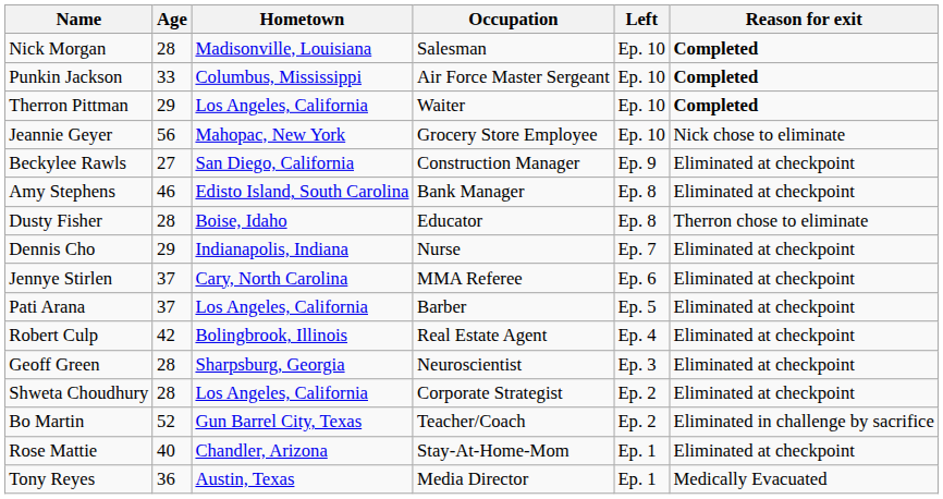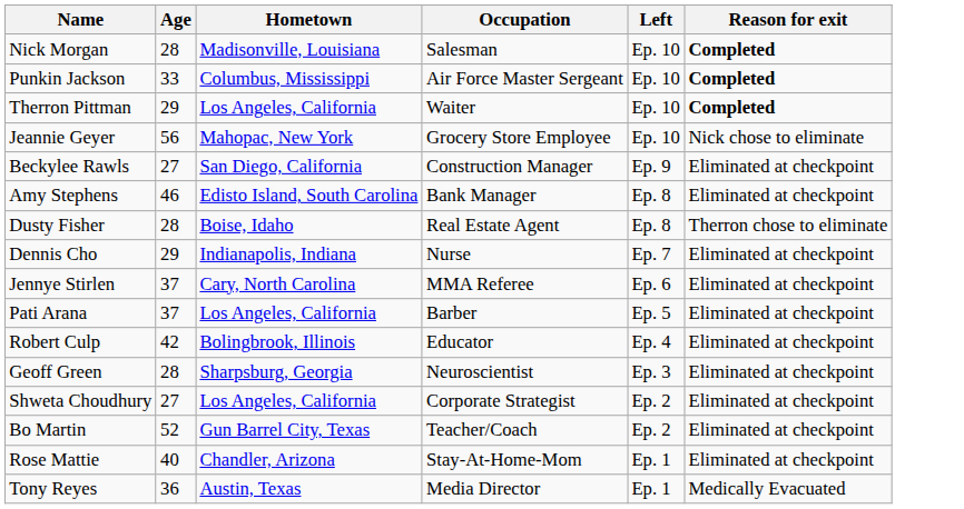 <table class="wikitable">
 <tr>
 <th>Name</th>
 <th>Age</th>
 <th>Hometown</th>
 <th>Occupation</th>
 <th>Left</th>
 <th>Reason for exit</th>
 </tr>
 <tr>
 <td>Nick Morgan</td>
 <td>28</td>
 <td><a href='#'>Madisonville, Louisiana</a></td>
 <td>Salesman</td>
 <td>Ep. 10</td>
 <td><strong>Completed</strong></td>
 </tr>
 <tr>
 <td>Punkin Jackson</td>
 <td>33</td>
 <td><a href='#'>Columbus, Mississippi</a></td>
 <td>Air Force Master Sergeant</td>
 <td>Ep. 10</td>
 <td><strong>Completed</strong></td>
 </tr>
 <tr>
 <td>Therron Pittman</td>
 <td>29</td>
 <td><a href='#'>Los Angeles, California</a></td>
 <td>Waiter</td>
 <td>Ep. 10</td>
 <td><strong>Completed</strong></td>
 </tr>
 <tr>
 <td>Jeannie Geyer</td>
 <td>56</td>
 <td><a href='#'>Mahopac, New York</a></td>
 <td>Grocery Store Employee</td>
 <td>Ep. 10</td>
 <td>Nick chose to eliminate</td>
 </tr>
 <tr>
 <td>Beckylee Rawls</td>
 <td>27</td>
 <td><a href='#'>San Diego, California</a></td>
 <td>Construction Manager</td>
 <td>Ep. 9</td>
 <td>Eliminated at checkpoint</td>
 </tr>
 <tr>
 <td>Amy Stephens</td>
 <td>46</td>
 <td><a href='#'>Edisto Island, South Carolina</a></td>
 <td>Bank Manager</td>
 <td>Ep. 8</td>
 <td>Eliminated at checkpoint</td>
 </tr>
 <tr>
 <td>Dusty Fisher</td>
 <td>28</td>
 <td><a href='#'>Boise, Idaho</a></td>
-<td>Educator</td>
+<td>Real Estate Agent</td>
 <td>Ep. 8</td>
 <td>Therron chose to eliminate</td>
 </tr>
 <tr>
 <td>Dennis Cho</td>
 <td>29</td>
 <td><a href='#'>Indianapolis, Indiana</a></td>
 <td>Nurse</td>
 <td>Ep. 7</td>
 <td>Eliminated at checkpoint</td>
 </tr>
 <tr>
 <td>Jennye Stirlen</td>
 <td>37</td>
 <td><a href='#'>Cary, North Carolina</a></td>
 <td>MMA Referee</td>
 <td>Ep. 6</td>
 <td>Eliminated at checkpoint</td>
 </tr>
 <tr>
 <td>Pati Arana</td>
 <td>37</td>
 <td><a href='#'>Los Angeles, California</a></td>
 <td>Barber</td>
 <td>Ep. 5</td>
 <td>Eliminated at checkpoint</td>
 </tr>
 <tr>
 <td>Robert Culp</td>
 <td>42</td>
 <td><a href='#'>Bolingbrook, Illinois</a></td>
-<td>Real Estate Agent</td>
+<td>Educator</td>
 <td>Ep. 4</td>
 <td>Eliminated at checkpoint</td>
 </tr>
 <tr>
 <td>Geoff Green</td>
 <td>28</td>
 <td><a href='#'>Sharpsburg, Georgia</a></td>
 <td>Neuroscientist</td>
 <td>Ep. 3</td>
 <td>Eliminated at checkpoint</td>
 </tr>
 <tr>
 <td>Shweta Choudhury</td>
-<td>28</td>
+<td>27</td>
 <td><a href='#'>Los Angeles, California</a></td>
 <td>Corporate Strategist</td>
 <td>Ep. 2</td>
 <td>Eliminated at checkpoint</td>
 </tr>
 <tr>
 <td>Bo Martin</td>
 <td>52</td>
 <td><a href='#'>Gun Barrel City, Texas</a></td>
 <td>Teacher/Coach</td>
 <td>Ep. 2</td>
-<td>Eliminated in challenge by sacrifice</td>
+<td>Eliminated at checkpoint</td>
 </tr>
 <tr>
 <td>Rose Mattie</td>
 <td>40</td>
 <td><a href='#'>Chandler, Arizona</a></td>
 <td>Stay-At-Home-Mom</td>
 <td>Ep. 1</td>
 <td>Eliminated at checkpoint</td>
 </tr>
 <tr>
 <td>Tony Reyes</td>
 <td>36</td>
 <td><a href='#'>Austin, Texas</a></td>
 <td>Media Director</td>
 <td>Ep. 1</td>
 <td>Medically Evacuated</td>
 </tr>
 </table>
